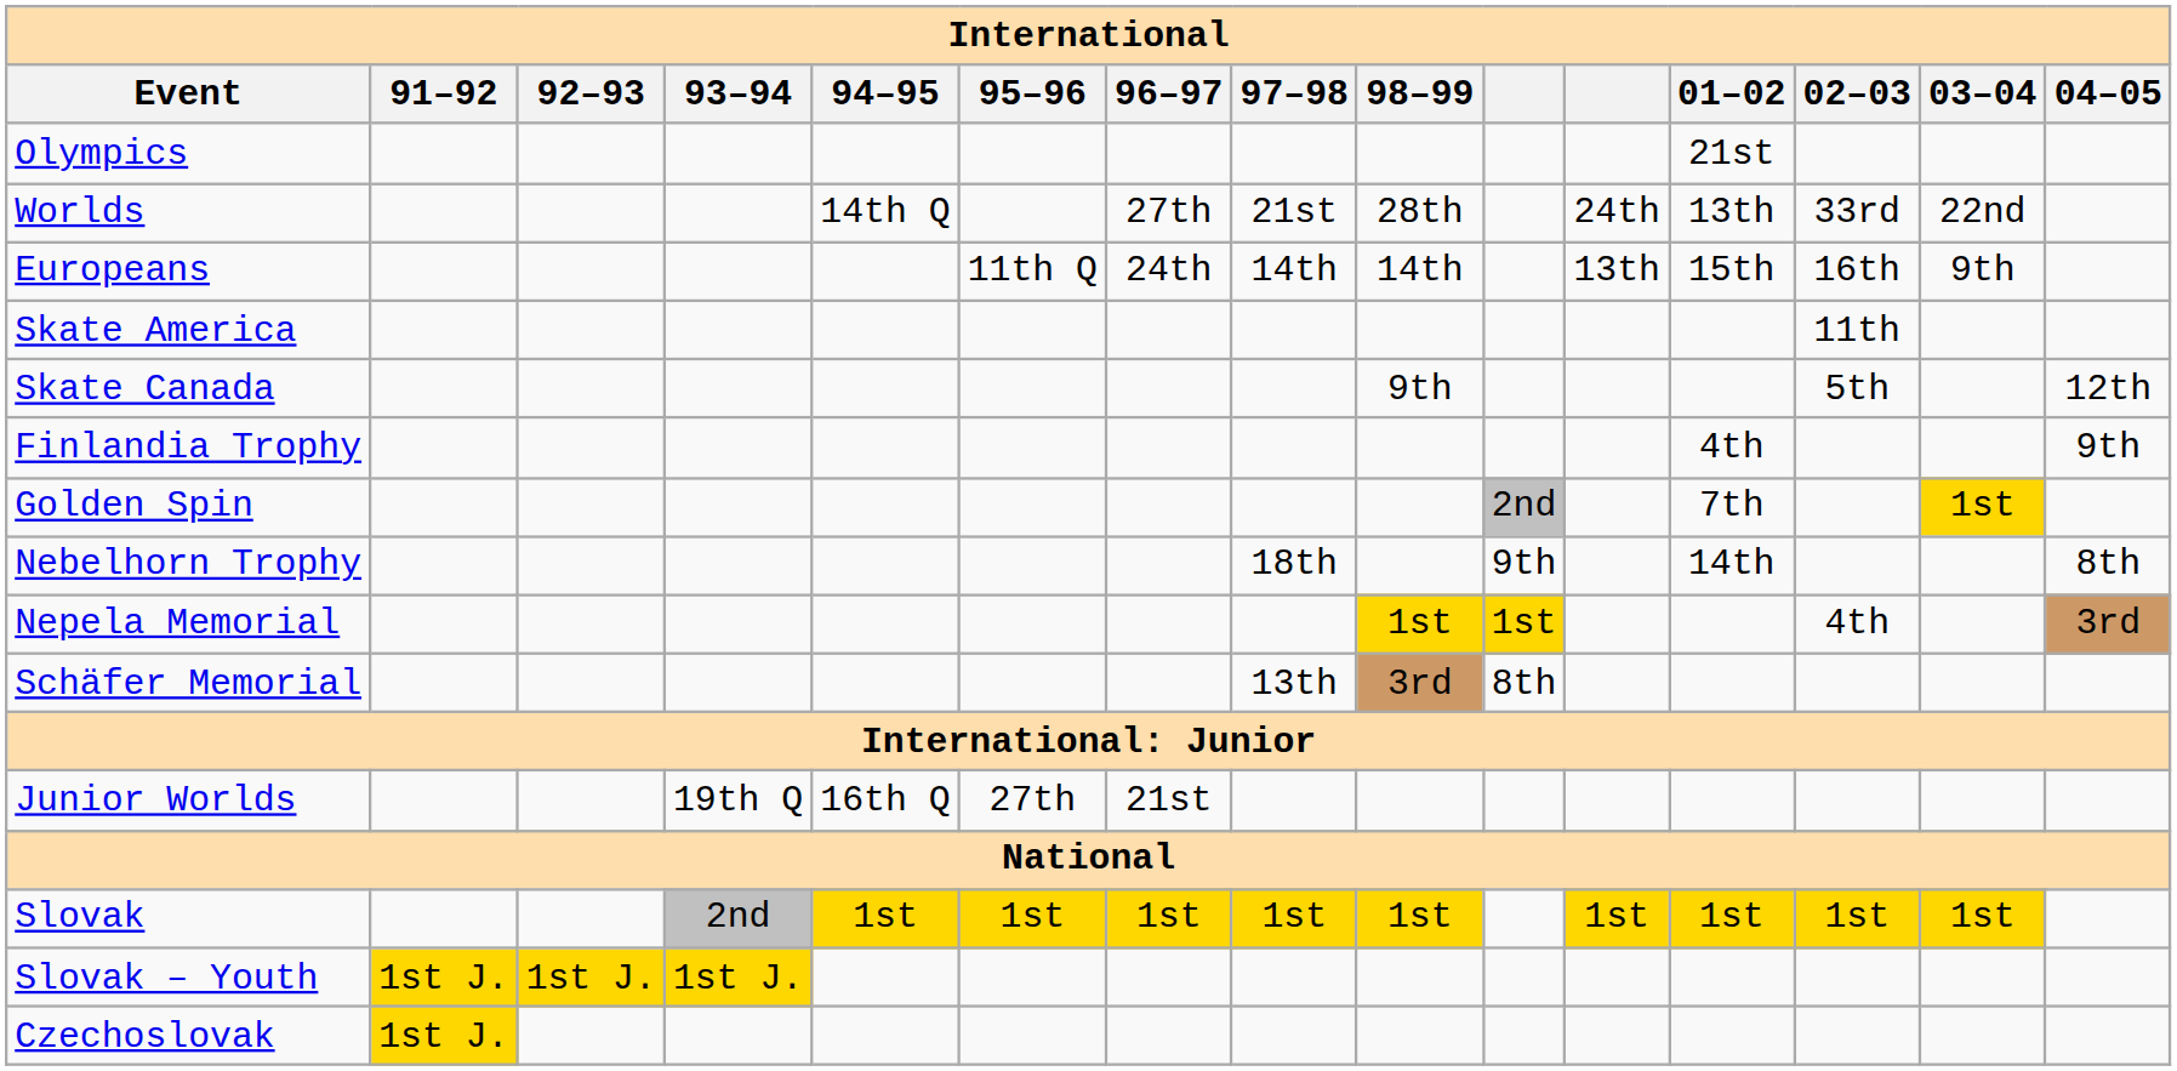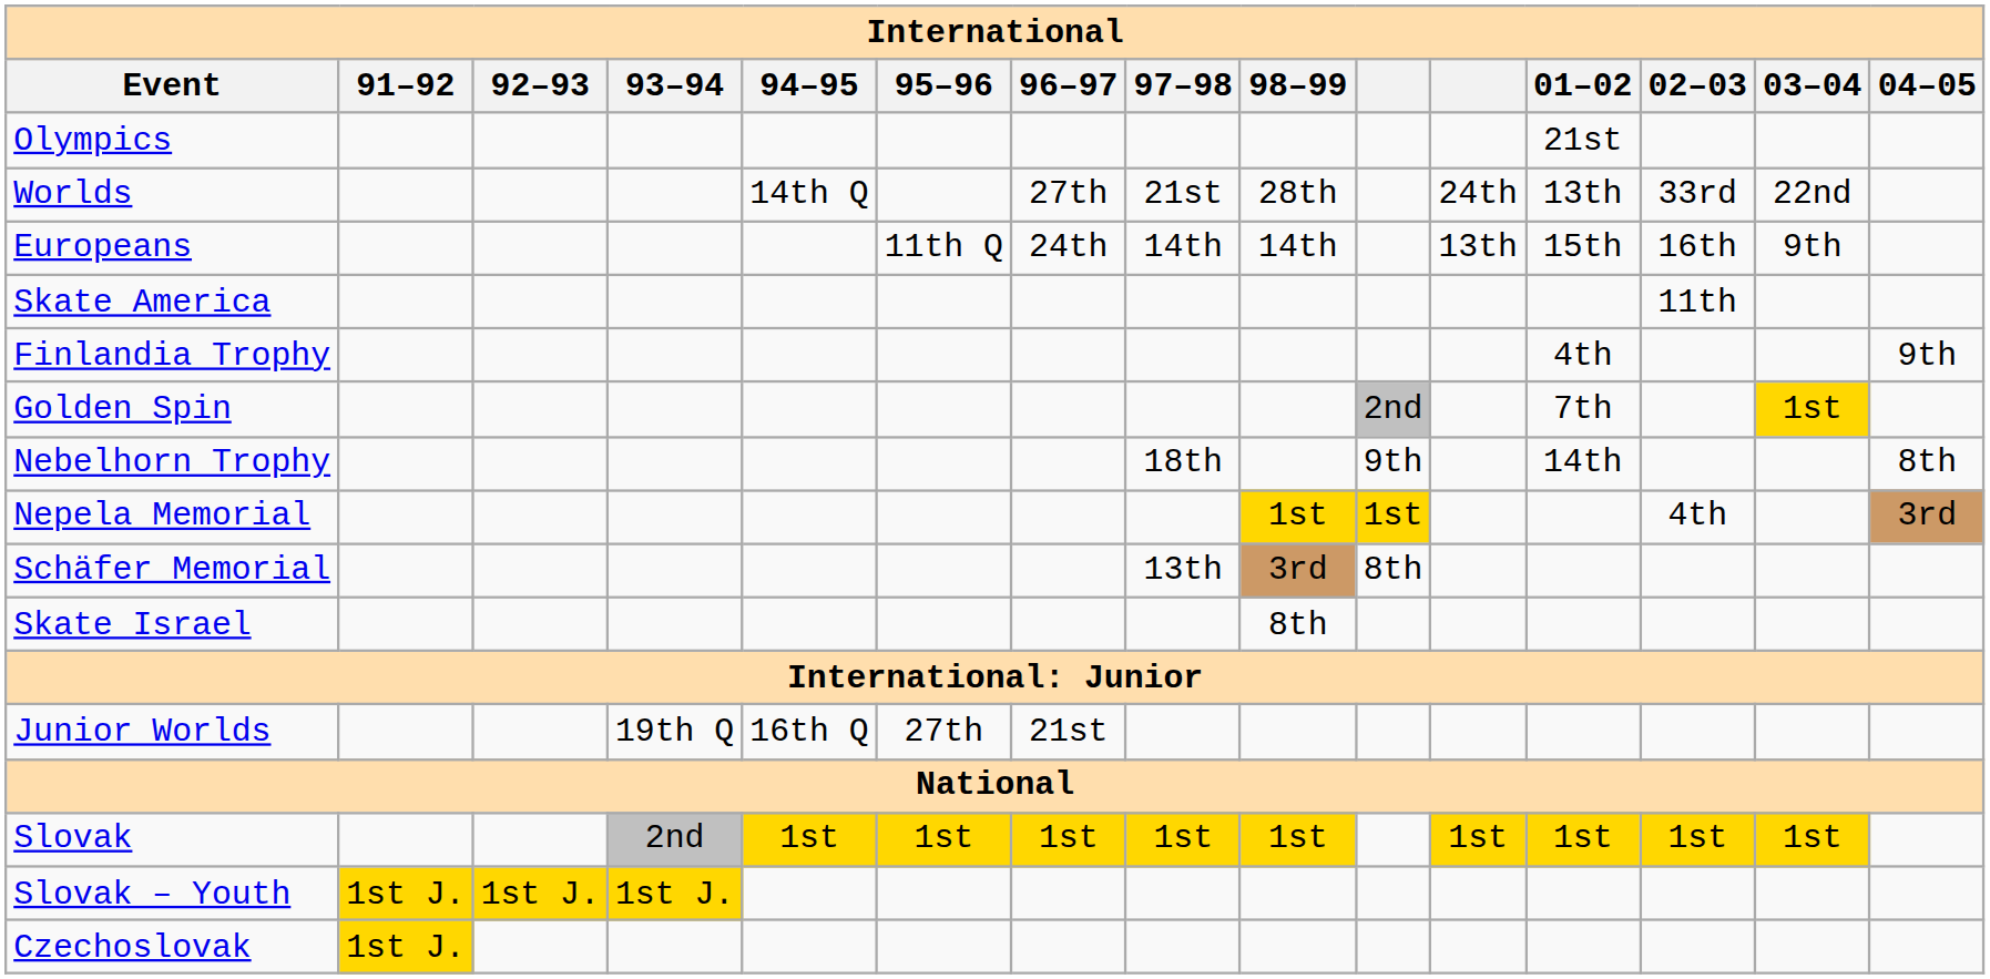 <table class="wikitable" style="text-align:center">
 <tr>
 <th colspan="15" style="background-color: #ffdead; " align="center">International</th>
 </tr>
 <tr>
 <th>Event</th>
 <th>91–92</th>
 <th>92–93</th>
 <th>93–94</th>
 <th>94–95</th>
 <th>95–96</th>
 <th>96–97</th>
 <th>97–98</th>
 <th>98–99</th>
 <th></th>
 <th></th>
 <th>01–02</th>
 <th>02–03</th>
 <th>03–04</th>
 <th>04–05</th>
 </tr>
 <tr>
 <td align=left><a href='#'>Olympics</a></td>
 <td></td>
 <td></td>
 <td></td>
 <td></td>
 <td></td>
 <td></td>
 <td></td>
 <td></td>
 <td></td>
 <td></td>
 <td>21st</td>
 <td></td>
 <td></td>
 <td></td>
 </tr>
 <tr>
 <td align=left><a href='#'>Worlds</a></td>
 <td></td>
 <td></td>
 <td></td>
 <td>14th Q</td>
 <td></td>
 <td>27th</td>
 <td>21st</td>
 <td>28th</td>
 <td></td>
 <td>24th</td>
 <td>13th</td>
 <td>33rd</td>
 <td>22nd</td>
 <td></td>
 </tr>
 <tr>
 <td align=left><a href='#'>Europeans</a></td>
 <td></td>
 <td></td>
 <td></td>
 <td></td>
 <td>11th Q</td>
 <td>24th</td>
 <td>14th</td>
 <td>14th</td>
 <td></td>
 <td>13th</td>
 <td>15th</td>
 <td>16th</td>
 <td>9th</td>
 <td></td>
 </tr>
 <tr>
 <td align=left> <a href='#'>Skate America</a></td>
 <td></td>
 <td></td>
 <td></td>
 <td></td>
 <td></td>
 <td></td>
 <td></td>
 <td></td>
 <td></td>
 <td></td>
 <td></td>
 <td>11th</td>
 <td></td>
 <td></td>
 </tr>
 <tr>
-<td align=left> <a href='#'>Skate Canada</a></td>
-<td></td>
-<td></td>
-<td></td>
-<td></td>
-<td></td>
-<td></td>
-<td></td>
-<td>9th</td>
-<td></td>
-<td></td>
-<td></td>
-<td>5th</td>
-<td></td>
-<td>12th</td>
-</tr>
-<tr>
 <td align=left><a href='#'>Finlandia Trophy</a></td>
 <td></td>
 <td></td>
 <td></td>
 <td></td>
 <td></td>
 <td></td>
 <td></td>
 <td></td>
 <td></td>
 <td></td>
 <td>4th</td>
 <td></td>
 <td></td>
 <td>9th</td>
 </tr>
 <tr>
 <td align=left><a href='#'>Golden Spin</a></td>
 <td></td>
 <td></td>
 <td></td>
 <td></td>
 <td></td>
 <td></td>
 <td></td>
 <td></td>
 <td bgcolor=silver>2nd</td>
 <td></td>
 <td>7th</td>
 <td></td>
 <td bgcolor=gold>1st</td>
 <td></td>
 </tr>
 <tr>
 <td align=left><a href='#'>Nebelhorn Trophy</a></td>
 <td></td>
 <td></td>
 <td></td>
 <td></td>
 <td></td>
 <td></td>
 <td>18th</td>
 <td></td>
 <td>9th</td>
 <td></td>
 <td>14th</td>
 <td></td>
 <td></td>
 <td>8th</td>
 </tr>
 <tr>
 <td align=left><a href='#'>Nepela Memorial</a></td>
 <td></td>
 <td></td>
 <td></td>
 <td></td>
 <td></td>
 <td></td>
 <td></td>
 <td bgcolor=gold>1st</td>
 <td bgcolor=gold>1st</td>
 <td></td>
 <td></td>
 <td>4th</td>
 <td></td>
 <td bgcolor=cc9966>3rd</td>
 </tr>
 <tr>
 <td align=left><a href='#'>Schäfer Memorial</a></td>
 <td></td>
 <td></td>
 <td></td>
 <td></td>
 <td></td>
 <td></td>
 <td>13th</td>
 <td bgcolor=cc9966>3rd</td>
 <td>8th</td>
 <td></td>
 <td></td>
 <td></td>
 <td></td>
 <td></td>
 </tr>
 <tr>
+<td align=left><a href='#'>Skate Israel</a></td>
+<td></td>
+<td></td>
+<td></td>
+<td></td>
+<td></td>
+<td></td>
+<td></td>
+<td>8th</td>
+<td></td>
+<td></td>
+<td></td>
+<td></td>
+<td></td>
+<td></td>
+</tr>
+<tr>
 <th colspan="15" style="background-color: #ffdead; " align="center">International: Junior</th>
 </tr>
 <tr>
 <td align=left><a href='#'>Junior Worlds</a></td>
 <td></td>
 <td></td>
 <td>19th Q</td>
 <td>16th Q</td>
 <td>27th</td>
 <td>21st</td>
 <td></td>
 <td></td>
 <td></td>
 <td></td>
 <td></td>
 <td></td>
 <td></td>
 <td></td>
 </tr>
 <tr>
 <th colspan="15" style="background-color: #ffdead; " align="center">National</th>
 </tr>
 <tr>
 <td align=left><a href='#'>Slovak</a></td>
 <td></td>
 <td></td>
 <td bgcolor=silver>2nd</td>
 <td bgcolor=gold>1st</td>
 <td bgcolor=gold>1st</td>
 <td bgcolor=gold>1st</td>
 <td bgcolor=gold>1st</td>
 <td bgcolor=gold>1st</td>
 <td></td>
 <td bgcolor=gold>1st</td>
 <td bgcolor=gold>1st</td>
 <td bgcolor=gold>1st</td>
 <td bgcolor=gold>1st</td>
 <td></td>
 </tr>
 <tr>
 <td align=left><a href='#'>Slovak – Youth</a></td>
 <td bgcolor="gold">1st J.</td>
 <td bgcolor=gold>1st J.</td>
 <td bgcolor=gold>1st J.</td>
 <td></td>
 <td></td>
 <td></td>
 <td></td>
 <td></td>
 <td></td>
 <td></td>
 <td></td>
 <td></td>
 <td></td>
 <td></td>
 </tr>
 <tr>
 <td align=left><a href='#'>Czechoslovak</a></td>
 <td bgcolor="gold">1st J.</td>
 <td></td>
 <td></td>
 <td></td>
 <td></td>
 <td></td>
 <td></td>
 <td></td>
 <td></td>
 <td></td>
 <td></td>
 <td></td>
 <td></td>
 <td></td>
 </tr>
 </table>
